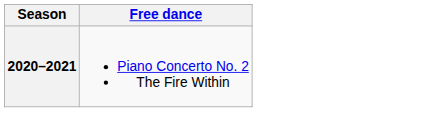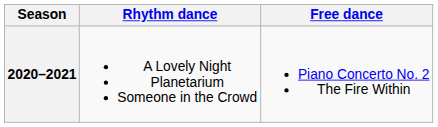 <table class=wikitable style=text-align:center>
 <tr>
 <th>Season</th>
+<th><a href='#'>Rhythm dance</a></th>
 <th><a href='#'>Free dance</a></th>
 </tr>
 <tr>
 <th>2020–2021 <br> </th>
+<td><br><ul><li> A Lovely Night</li><li> Planetarium</li><li> Someone in the Crowd <br></li></ul></td>
 <td><br><ul><li><a href='#'>Piano Concerto No. 2</a> <br></li><li>The Fire Within <br></li></ul></td>
 </tr>
 </table>
